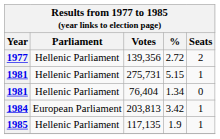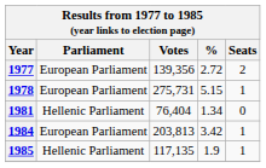 <table class="wikitable" style="text-align:center;">
 <tr style="background-color:#C9C9C9">
 <th colspan="9">Results from 1977 to 1985<br><small>(year links to election page)</small></th>
 </tr>
 <tr>
 <th>Year</th>
 <th>Parliament</th>
 <th>Votes</th>
 <th>%</th>
 <th>Seats</th>
 </tr>
 <tr>
 <th><a href='#'>1977</a></th>
-<td>Hellenic Parliament</td>
+<td>European Parliament</td>
 <td>139,356</td>
 <td>2.72</td>
 <td>2</td>
 </tr>
 <tr>
-<th><a href='#'>1981</a></th>
-<td>Hellenic Parliament</td>
+<th><a href='#'>1978</a></th>
+<td>European Parliament</td>
 <td>275,731</td>
 <td>5.15</td>
 <td>1</td>
 </tr>
 <tr>
 <th><a href='#'>1981</a></th>
 <td>Hellenic Parliament</td>
 <td>76,404</td>
 <td>1.34</td>
 <td>0</td>
 </tr>
 <tr>
 <th><a href='#'>1984</a></th>
 <td>European Parliament</td>
 <td>203,813</td>
 <td>3.42</td>
 <td>1</td>
 </tr>
 <tr>
 <th><a href='#'>1985</a></th>
 <td>Hellenic Parliament</td>
 <td>117,135</td>
 <td>1.9</td>
 <td>1</td>
 </tr>
 <tr>
 </tr>
 </table>
